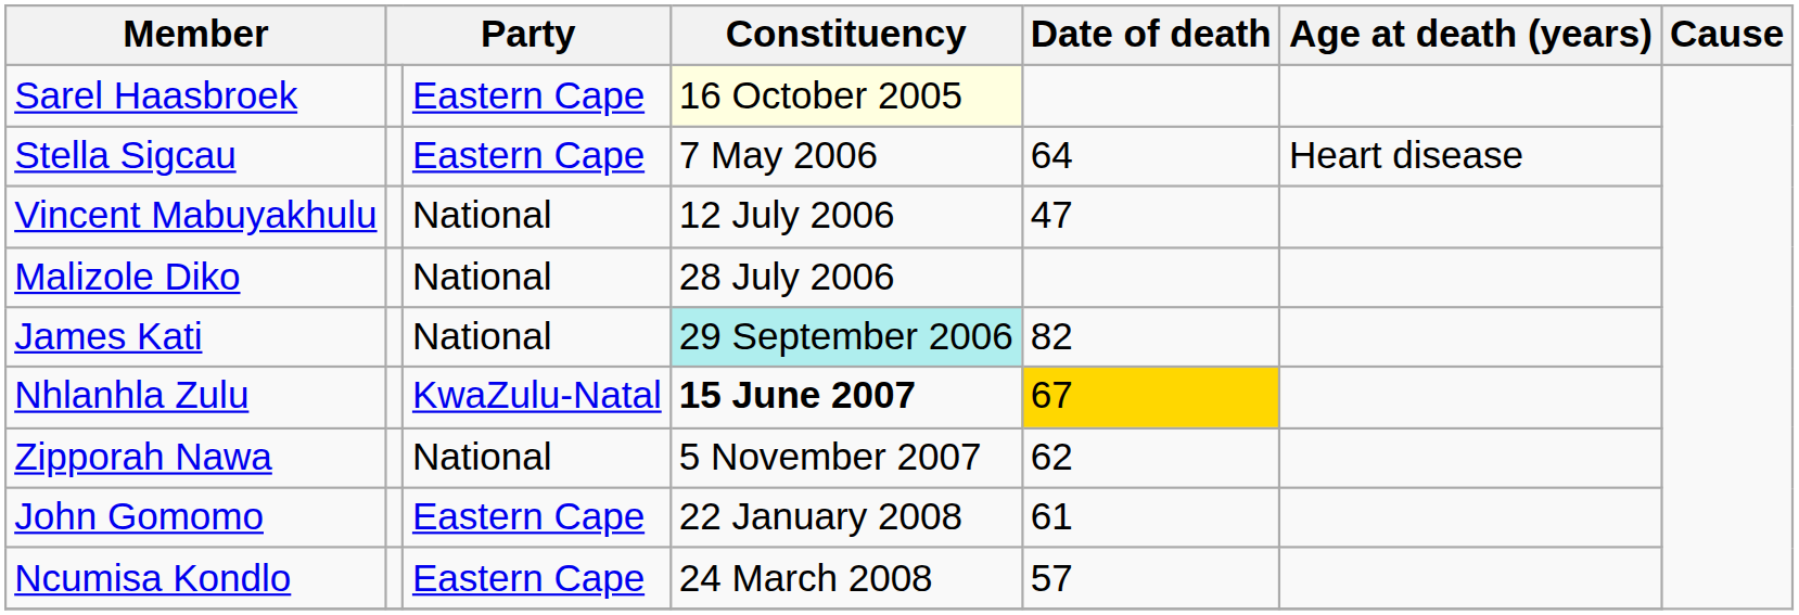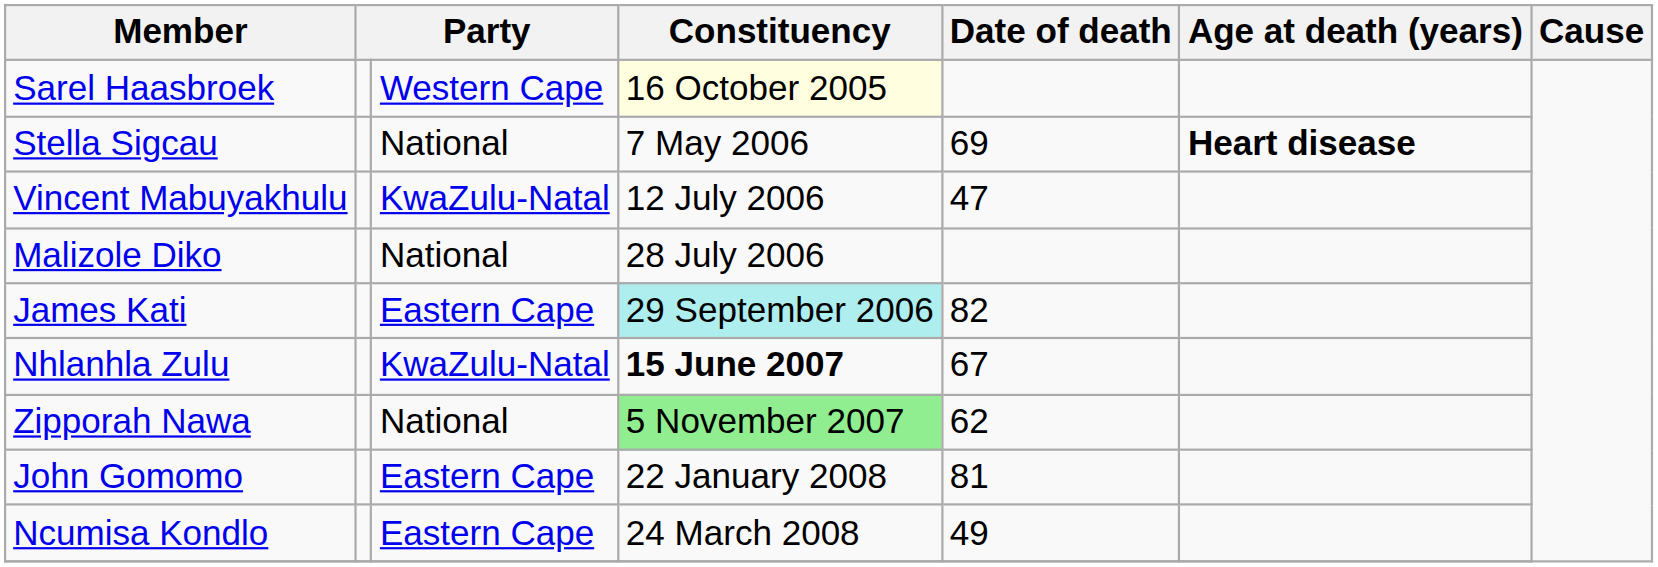 <table class="wikitable sortable">
 <tr>
 <th>Member</th>
 <th colspan=2>Party</th>
 <th>Constituency</th>
 <th>Date of death</th>
 <th>Age at death (years)</th>
 <th>Cause</th>
 </tr>
 <tr>
 <td><a href='#'>Sarel Haasbroek</a></td>
 <td></td>
-<td><a href='#'>Eastern Cape</a></td>
+<td><a href='#'>Western Cape</a></td>
 <td style="background: lightyellow;">16 October 2005</td>
 <td></td>
 <td></td>
 </tr>
 <tr>
 <td><a href='#'>Stella Sigcau</a></td>
 <td></td>
-<td><a href='#'>Eastern Cape</a></td>
+<td>National</td>
 <td>7 May 2006</td>
-<td>64</td>
-<td>Heart disease</td>
+<td>69</td>
+<td><strong>Heart disease</strong></td>
 </tr>
 <tr>
 <td><a href='#'>Vincent Mabuyakhulu</a></td>
 <td></td>
-<td>National</td>
+<td><a href='#'>KwaZulu-Natal</a></td>
 <td>12 July 2006</td>
 <td>47</td>
 <td></td>
 </tr>
 <tr>
 <td><a href='#'>Malizole Diko</a></td>
 <td></td>
 <td>National</td>
 <td>28 July 2006</td>
 <td></td>
 <td></td>
 </tr>
 <tr>
 <td><a href='#'>James Kati</a></td>
 <td></td>
-<td>National</td>
+<td><a href='#'>Eastern Cape</a></td>
 <td style="background: paleturquoise;">29 September 2006</td>
 <td>82</td>
 <td></td>
 </tr>
 <tr>
 <td><a href='#'>Nhlanhla Zulu</a></td>
 <td></td>
 <td><a href='#'>KwaZulu-Natal</a></td>
 <td><strong>15 June 2007</strong></td>
-<td style="background: gold;">67</td>
+<td>67</td>
 <td></td>
 </tr>
 <tr>
 <td><a href='#'>Zipporah Nawa</a></td>
 <td></td>
 <td>National</td>
-<td>5 November 2007</td>
+<td style="background: lightgreen;">5 November 2007</td>
 <td>62</td>
 <td></td>
 </tr>
 <tr>
 <td><a href='#'>John Gomomo</a></td>
 <td></td>
 <td><a href='#'>Eastern Cape</a></td>
 <td>22 January 2008</td>
-<td>61</td>
+<td>81</td>
 <td></td>
 </tr>
 <tr>
 <td><a href='#'>Ncumisa Kondlo</a></td>
 <td></td>
 <td><a href='#'>Eastern Cape</a></td>
 <td>24 March 2008</td>
-<td>57</td>
+<td>49</td>
 <td></td>
 </tr>
 <tr>
 </tr>
 </table>
